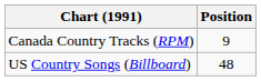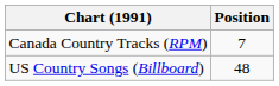 <table class="wikitable">
 <tr>
 <th scope="col">Chart (1991)</th>
 <th scope="col">Position</th>
 </tr>
 <tr>
 <td>Canada Country Tracks (<em><a href='#'>RPM</a></em>)</td>
-<td align="center">9</td>
+<td align="center">7</td>
 </tr>
 <tr>
 <td>US <a href='#'>Country Songs</a> (<em><a href='#'>Billboard</a></em>)</td>
 <td align="center">48</td>
 </tr>
 </table>
